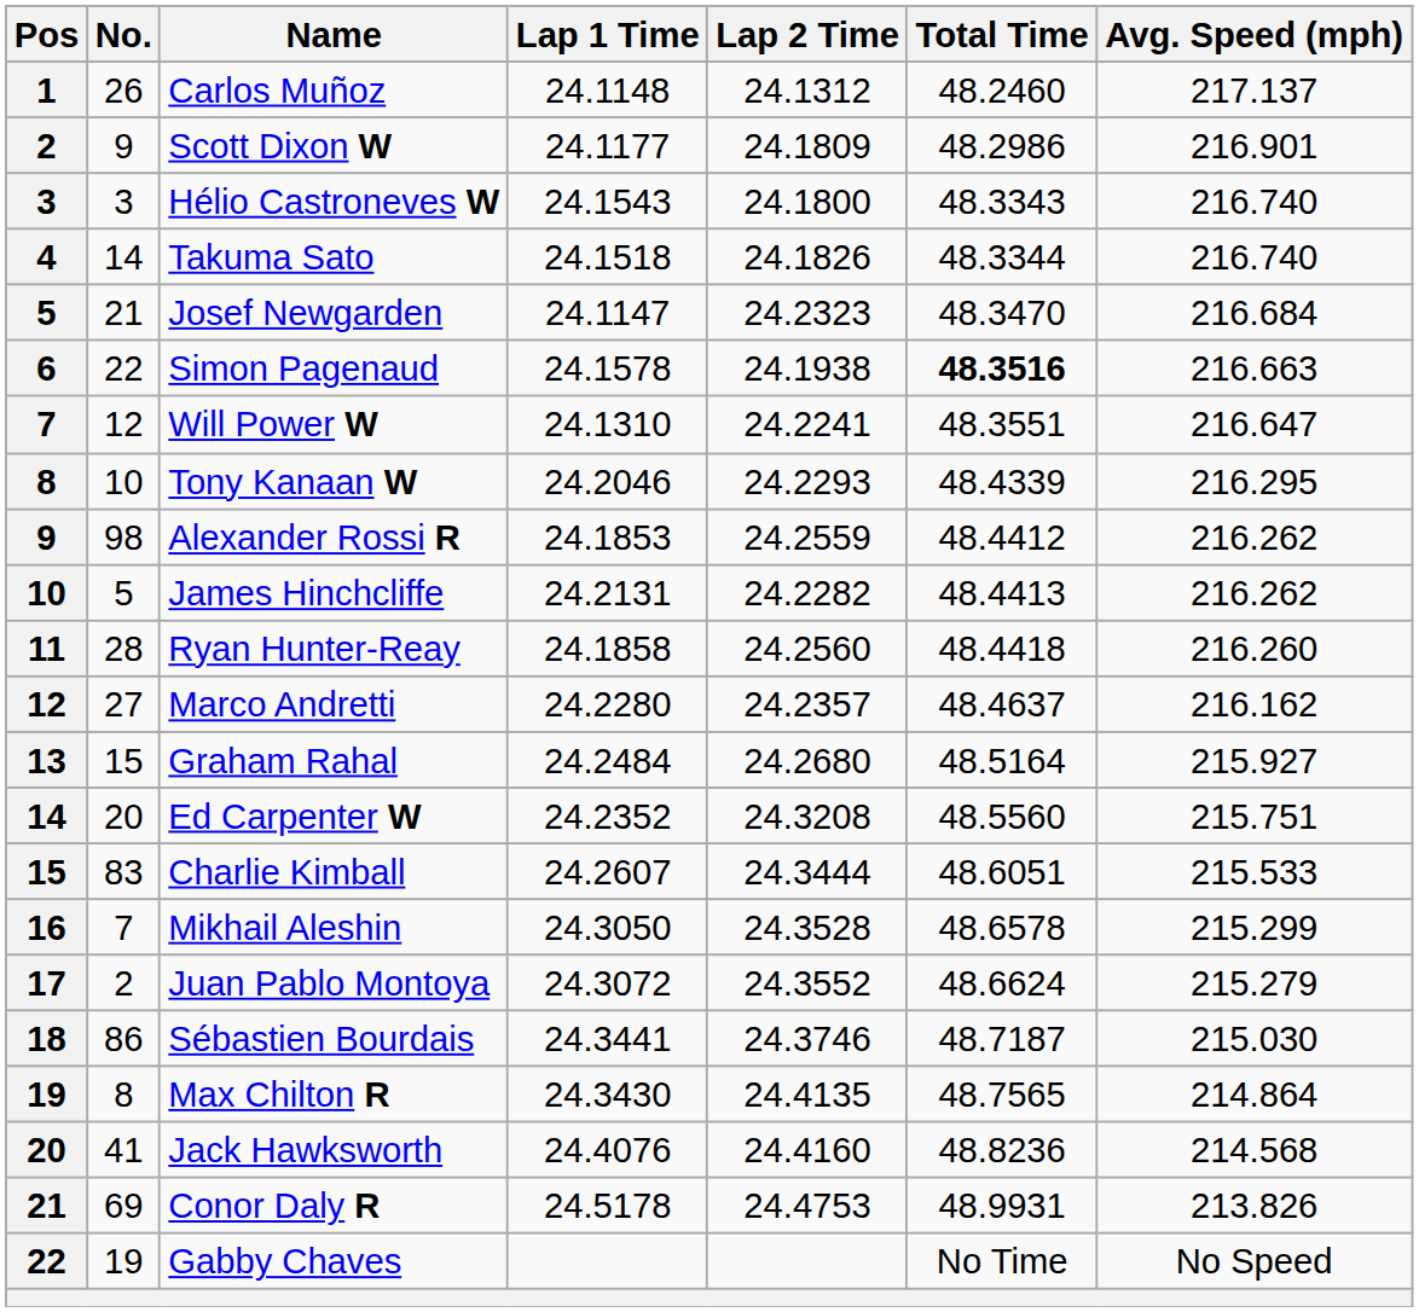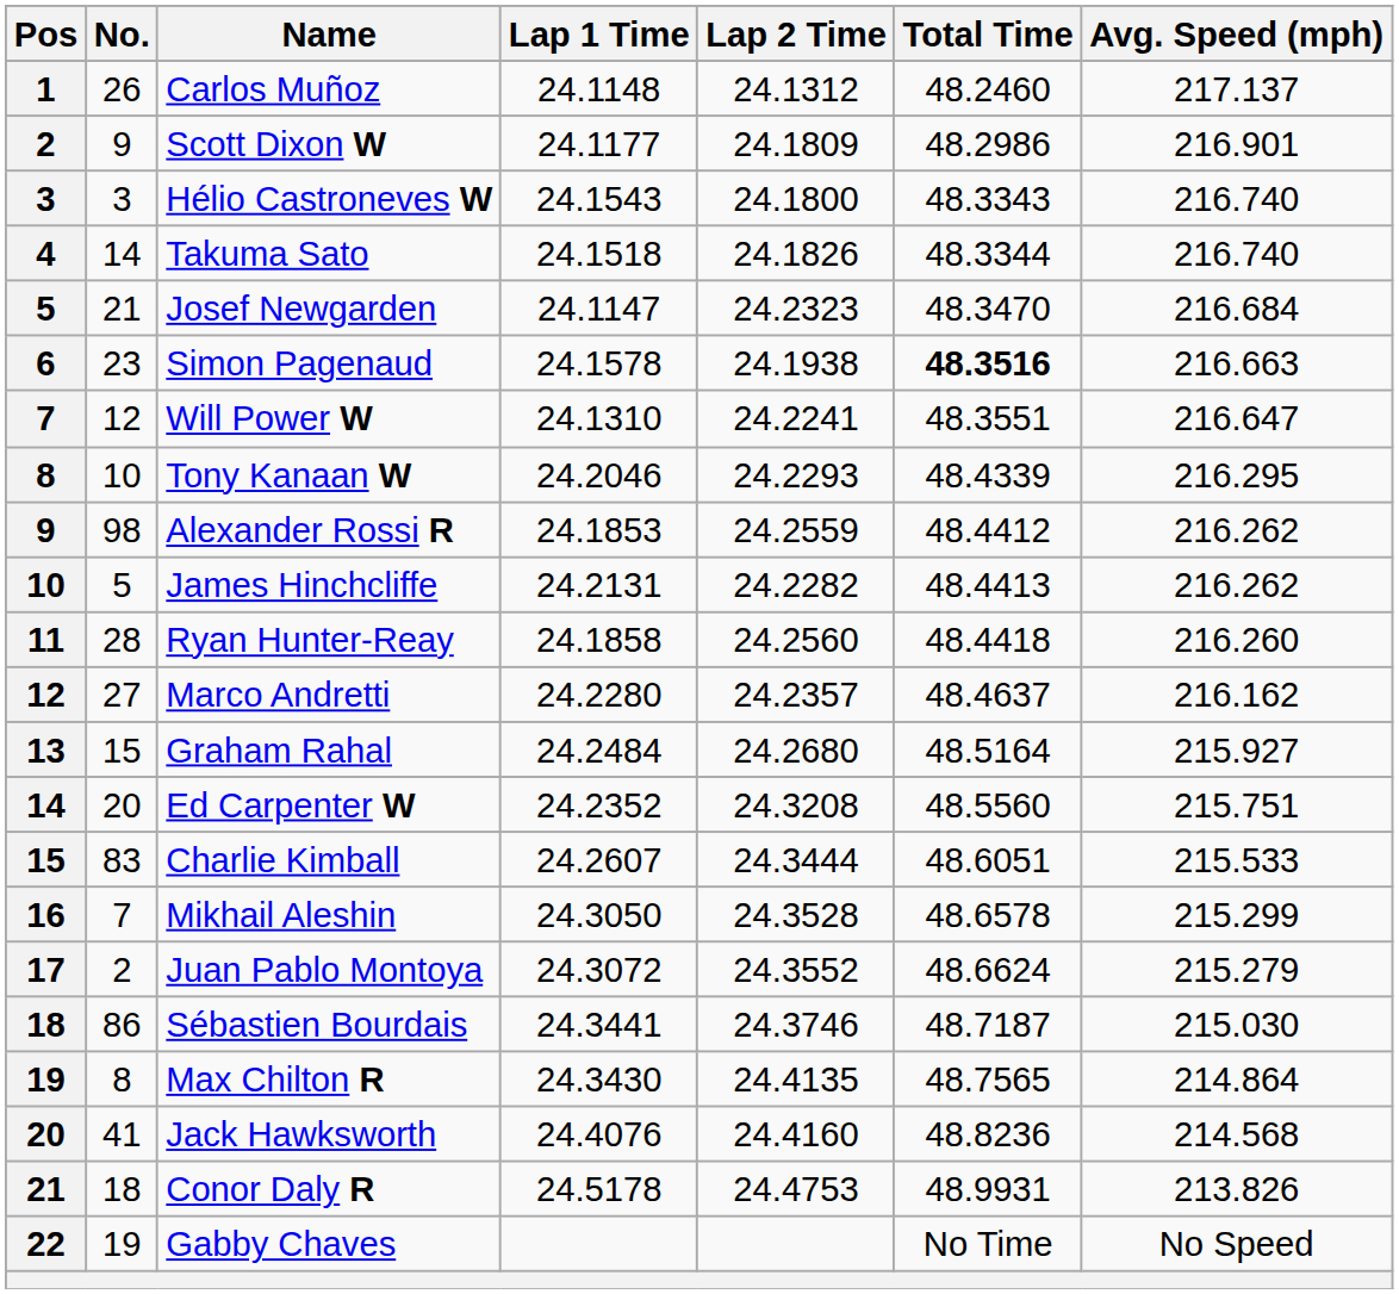 <table class="wikitable sortable" style="text-align:center; font-size: 95%;">
 <tr>
 <th>Pos</th>
 <th>No.</th>
 <th>Name</th>
 <th>Lap 1 Time</th>
 <th>Lap 2 Time</th>
 <th>Total Time</th>
 <th>Avg. Speed (mph)</th>
 </tr>
 <tr>
 <th scope=>1</th>
 <td>26</td>
 <td align="left"> <a href='#'>Carlos Muñoz</a></td>
 <td>24.1148</td>
 <td>24.1312</td>
 <td>48.2460</td>
 <td>217.137</td>
 </tr>
 <tr>
 <th scope=>2</th>
 <td>9</td>
 <td align="left"> <a href='#'>Scott Dixon</a> <strong><span>W</span></strong></td>
 <td>24.1177</td>
 <td>24.1809</td>
 <td>48.2986</td>
 <td>216.901</td>
 </tr>
 <tr>
 <th scope=>3</th>
 <td>3</td>
 <td align="left"> <a href='#'>Hélio Castroneves</a> <strong><span>W</span></strong></td>
 <td>24.1543</td>
 <td>24.1800</td>
 <td>48.3343</td>
 <td>216.740</td>
 </tr>
 <tr>
 <th scope=>4</th>
 <td>14</td>
 <td align="left"> <a href='#'>Takuma Sato</a></td>
 <td>24.1518</td>
 <td>24.1826</td>
 <td>48.3344</td>
 <td>216.740</td>
 </tr>
 <tr>
 <th scope=>5</th>
 <td>21</td>
 <td align="left"> <a href='#'>Josef Newgarden</a></td>
 <td>24.1147</td>
 <td>24.2323</td>
 <td>48.3470</td>
 <td>216.684</td>
 </tr>
 <tr>
 <th scope=>6</th>
-<td>22</td>
+<td>23</td>
 <td align="left"> <a href='#'>Simon Pagenaud</a></td>
 <td>24.1578</td>
 <td>24.1938</td>
 <td><strong>48.3516</strong></td>
 <td>216.663</td>
 </tr>
 <tr>
 <th scope=>7</th>
 <td>12</td>
 <td align="left"> <a href='#'>Will Power</a> <strong><span>W</span></strong></td>
 <td>24.1310</td>
 <td>24.2241</td>
 <td>48.3551</td>
 <td>216.647</td>
 </tr>
 <tr>
 <th scope=>8</th>
 <td>10</td>
 <td align="left"> <a href='#'>Tony Kanaan</a> <strong><span>W</span></strong></td>
 <td>24.2046</td>
 <td>24.2293</td>
 <td>48.4339</td>
 <td>216.295</td>
 </tr>
 <tr>
 <th scope=>9</th>
 <td>98</td>
 <td align="left"> <a href='#'>Alexander Rossi</a> <strong><span>R</span></strong></td>
 <td>24.1853</td>
 <td>24.2559</td>
 <td>48.4412</td>
 <td>216.262</td>
 </tr>
 <tr>
 <th scope=>10</th>
 <td>5</td>
 <td align="left"> <a href='#'>James Hinchcliffe</a></td>
 <td>24.2131</td>
 <td>24.2282</td>
 <td>48.4413</td>
 <td>216.262</td>
 </tr>
 <tr>
 <th scope=>11</th>
 <td>28</td>
 <td align="left"> <a href='#'>Ryan Hunter-Reay</a></td>
 <td>24.1858</td>
 <td>24.2560</td>
 <td>48.4418</td>
 <td>216.260</td>
 </tr>
 <tr>
 <th scope=>12</th>
 <td>27</td>
 <td align="left"> <a href='#'>Marco Andretti</a></td>
 <td>24.2280</td>
 <td>24.2357</td>
 <td>48.4637</td>
 <td>216.162</td>
 </tr>
 <tr>
 <th scope=>13</th>
 <td>15</td>
 <td align="left"> <a href='#'>Graham Rahal</a></td>
 <td>24.2484</td>
 <td>24.2680</td>
 <td>48.5164</td>
 <td>215.927</td>
 </tr>
 <tr>
 <th scope=>14</th>
 <td>20</td>
 <td align="left"> <a href='#'>Ed Carpenter</a> <strong><span>W</span></strong></td>
 <td>24.2352</td>
 <td>24.3208</td>
 <td>48.5560</td>
 <td>215.751</td>
 </tr>
 <tr>
 <th scope=>15</th>
 <td>83</td>
 <td align="left"> <a href='#'>Charlie Kimball</a></td>
 <td>24.2607</td>
 <td>24.3444</td>
 <td>48.6051</td>
 <td>215.533</td>
 </tr>
 <tr>
 <th scope=>16</th>
 <td>7</td>
 <td align="left"> <a href='#'>Mikhail Aleshin</a></td>
 <td>24.3050</td>
 <td>24.3528</td>
 <td>48.6578</td>
 <td>215.299</td>
 </tr>
 <tr>
 <th scope=>17</th>
 <td>2</td>
 <td align="left"> <a href='#'>Juan Pablo Montoya</a></td>
 <td>24.3072</td>
 <td>24.3552</td>
 <td>48.6624</td>
 <td>215.279</td>
 </tr>
 <tr>
 <th scope=>18</th>
 <td>86</td>
 <td align="left"> <a href='#'>Sébastien Bourdais</a></td>
 <td>24.3441</td>
 <td>24.3746</td>
 <td>48.7187</td>
 <td>215.030</td>
 </tr>
 <tr>
 <th scope=>19</th>
 <td>8</td>
 <td align="left"> <a href='#'>Max Chilton</a> <strong><span>R</span></strong></td>
 <td>24.3430</td>
 <td>24.4135</td>
 <td>48.7565</td>
 <td>214.864</td>
 </tr>
 <tr>
 <th scope=>20</th>
 <td>41</td>
 <td align="left"> <a href='#'>Jack Hawksworth</a></td>
 <td>24.4076</td>
 <td>24.4160</td>
 <td>48.8236</td>
 <td>214.568</td>
 </tr>
 <tr>
 <th scope=>21</th>
-<td>69</td>
+<td>18</td>
 <td align="left"> <a href='#'>Conor Daly</a> <strong><span>R</span></strong></td>
 <td>24.5178</td>
 <td>24.4753</td>
 <td>48.9931</td>
 <td>213.826</td>
 </tr>
 <tr>
 <th scope=>22</th>
 <td>19</td>
 <td align="left"> <a href='#'>Gabby Chaves</a></td>
 <td></td>
 <td></td>
 <td>No Time</td>
 <td>No Speed</td>
 </tr>
 <tr>
 <th colspan=11></th>
 </tr>
 </table>
